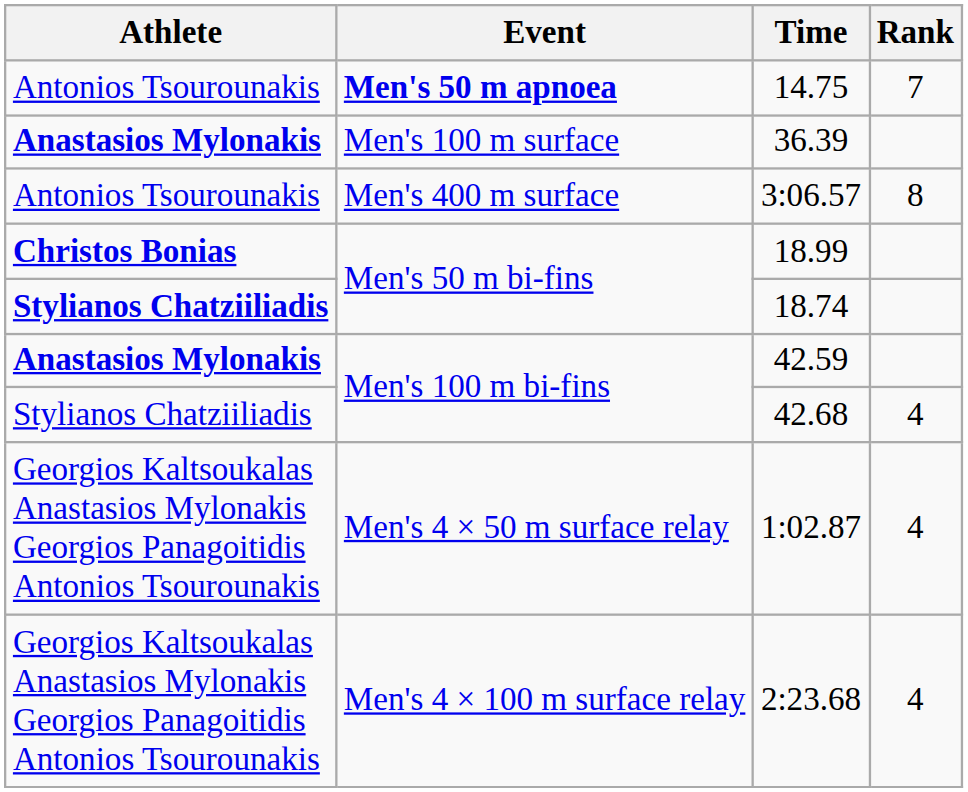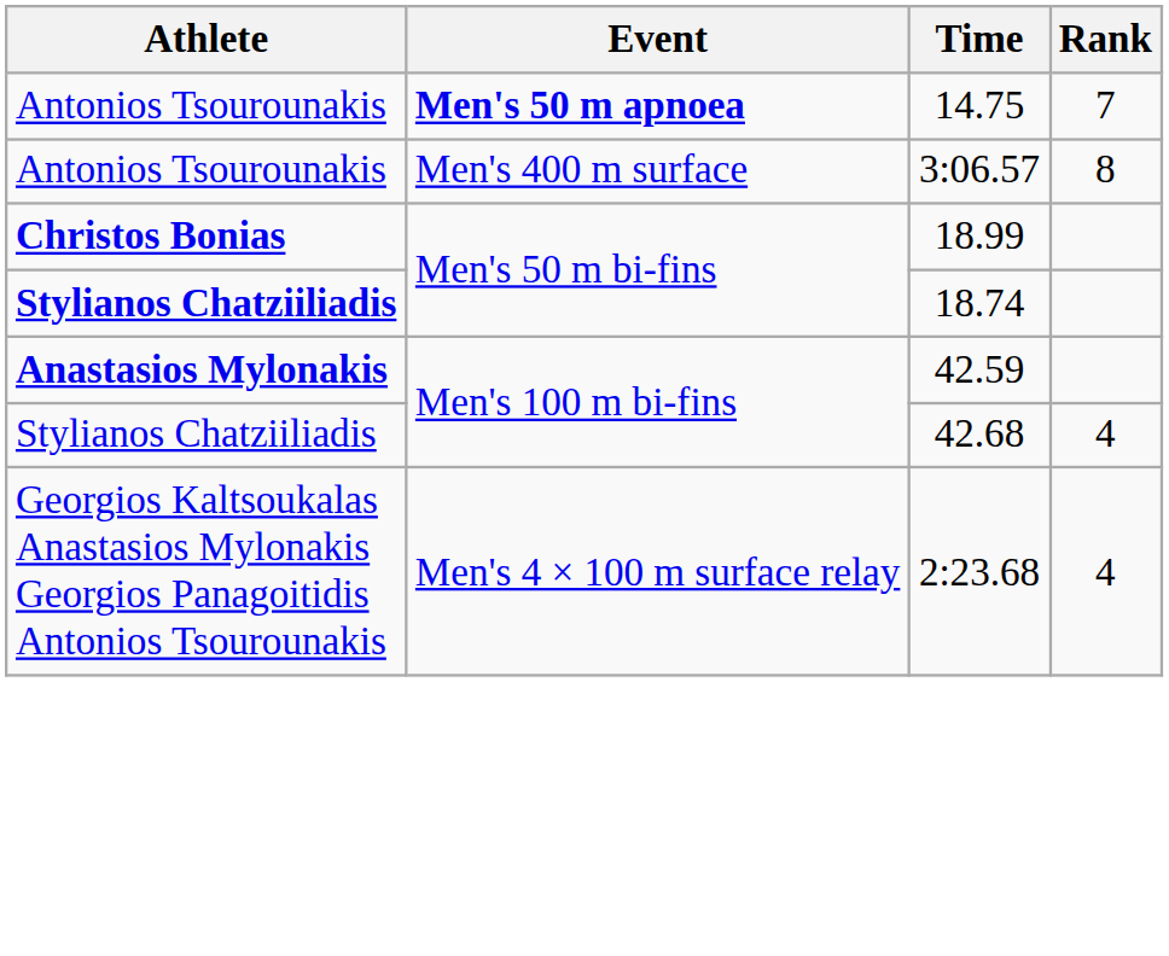 <table class=wikitable style=font-size:90%;text-align:center>
 <tr>
 <th>Athlete</th>
 <th>Event</th>
 <th>Time</th>
 <th>Rank</th>
 </tr>
 <tr>
 <td align=left><a href='#'>Antonios Tsourounakis</a></td>
 <td align=left><strong><a href='#'>Men's 50 m apnoea</a></strong></td>
 <td>14.75</td>
 <td>7</td>
-</tr>
-<tr>
-<td align=left><strong><a href='#'>Anastasios Mylonakis</a></strong></td>
-<td align=left><a href='#'>Men's 100 m surface</a></td>
-<td>36.39</td>
-<td></td>
 </tr>
 <tr>
 <td align=left><a href='#'>Antonios Tsourounakis</a></td>
 <td align=left><a href='#'>Men's 400 m surface</a></td>
 <td>3:06.57</td>
 <td>8</td>
 </tr>
 <tr>
 <td align=left><strong><a href='#'>Christos Bonias</a></strong></td>
 <td align=left rowspan=2><a href='#'>Men's 50 m bi-fins</a></td>
 <td>18.99</td>
 <td></td>
 </tr>
 <tr>
 <td align=left><strong><a href='#'>Stylianos Chatziiliadis</a></strong></td>
 <td>18.74</td>
 <td></td>
 </tr>
 <tr>
 <td align=left><strong><a href='#'>Anastasios Mylonakis</a></strong></td>
 <td align=left rowspan=2><a href='#'>Men's 100 m bi-fins</a></td>
 <td>42.59</td>
 <td></td>
 </tr>
 <tr>
 <td align=left><a href='#'>Stylianos Chatziiliadis</a></td>
 <td>42.68</td>
 <td>4</td>
 </tr>
 <tr>
 <td align=left><a href='#'>Georgios Kaltsoukalas</a><br><a href='#'>Anastasios Mylonakis</a><br><a href='#'>Georgios Panagoitidis</a><br><a href='#'>Antonios Tsourounakis</a></td>
-<td align=left><a href='#'>Men's 4 × 50 m surface relay</a></td>
-<td>1:02.87</td>
-<td>4</td>
-</tr>
-<tr>
-<td align=left><a href='#'>Georgios Kaltsoukalas</a><br><a href='#'>Anastasios Mylonakis</a><br><a href='#'>Georgios Panagoitidis</a><br><a href='#'>Antonios Tsourounakis</a></td>
 <td align=left><a href='#'>Men's 4 × 100 m surface relay</a></td>
 <td>2:23.68</td>
 <td>4</td>
 </tr>
 </table>
